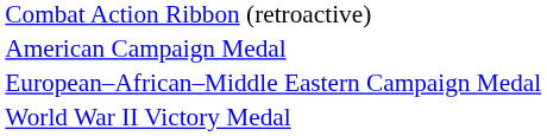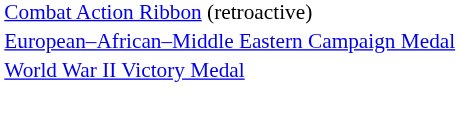 <table>
 <tr>
 <td></td>
 <td><a href='#'>Combat Action Ribbon</a> (retroactive)</td>
-</tr>
-<tr>
-<td></td>
-<td><a href='#'>American Campaign Medal</a></td>
 </tr>
 <tr>
 <td></td>
 <td><a href='#'>European–African–Middle Eastern Campaign Medal</a></td>
 </tr>
 <tr>
 <td></td>
 <td><a href='#'>World War II Victory Medal</a></td>
 </tr>
 </table>
